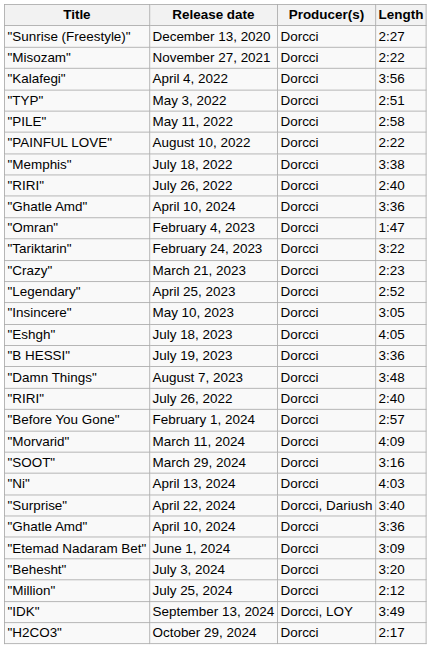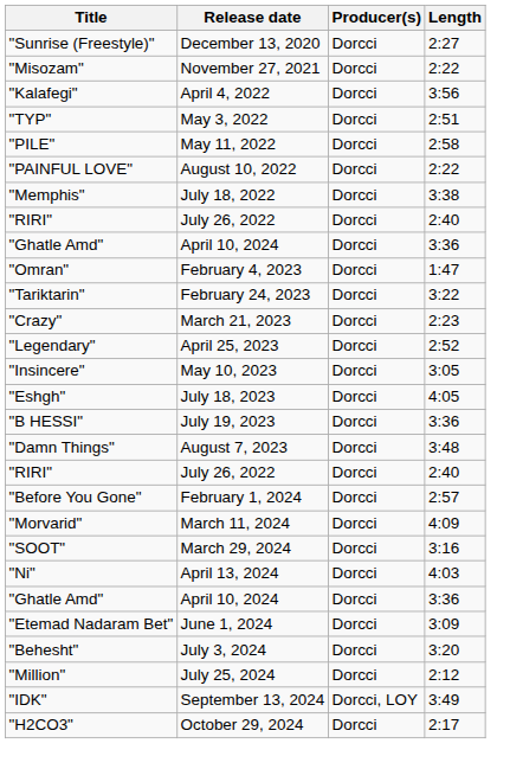 <table class="wikitable sortable">
 <tr>
 <th>Title</th>
 <th>Release date</th>
 <th>Producer(s)</th>
 <th>Length</th>
 </tr>
 <tr>
 <td>"Sunrise (Freestyle)"</td>
 <td>December 13, 2020</td>
 <td>Dorcci</td>
 <td>2:27</td>
 </tr>
 <tr>
 <td>"Misozam"</td>
 <td>November 27, 2021</td>
 <td>Dorcci</td>
 <td>2:22</td>
 </tr>
 <tr>
 <td>"Kalafegi"</td>
 <td>April 4, 2022</td>
 <td>Dorcci</td>
 <td>3:56</td>
 </tr>
 <tr>
 <td>"TYP"</td>
 <td>May 3, 2022</td>
 <td>Dorcci</td>
 <td>2:51</td>
 </tr>
 <tr>
 <td>"PILE"</td>
 <td>May 11, 2022</td>
 <td>Dorcci</td>
 <td>2:58</td>
 </tr>
 <tr>
 <td>"PAINFUL LOVE"</td>
 <td>August 10, 2022</td>
 <td>Dorcci</td>
 <td>2:22</td>
 </tr>
 <tr>
 <td>"Memphis"</td>
 <td>July 18, 2022</td>
 <td>Dorcci</td>
 <td>3:38</td>
 </tr>
 <tr>
 <td>"RIRI"</td>
 <td>July 26, 2022</td>
 <td>Dorcci</td>
 <td>2:40</td>
 </tr>
 <tr>
 <td>"Ghatle Amd"</td>
 <td>April 10, 2024</td>
 <td>Dorcci</td>
 <td>3:36</td>
 </tr>
 <tr>
 <td>"Omran"</td>
 <td>February 4, 2023</td>
 <td>Dorcci</td>
 <td>1:47</td>
 </tr>
 <tr>
 <td>"Tariktarin"</td>
 <td>February 24, 2023</td>
 <td>Dorcci</td>
 <td>3:22</td>
 </tr>
 <tr>
 <td>"Crazy"</td>
 <td>March 21, 2023</td>
 <td>Dorcci</td>
 <td>2:23</td>
 </tr>
 <tr>
 <td>"Legendary"</td>
 <td>April 25, 2023</td>
 <td>Dorcci</td>
 <td>2:52</td>
 </tr>
 <tr>
 <td>"Insincere"</td>
 <td>May 10, 2023</td>
 <td>Dorcci</td>
 <td>3:05</td>
 </tr>
 <tr>
 <td>"Eshgh"</td>
 <td>July 18, 2023</td>
 <td>Dorcci</td>
 <td>4:05</td>
 </tr>
 <tr>
 <td>"B HESSI"</td>
 <td>July 19, 2023</td>
 <td>Dorcci</td>
 <td>3:36</td>
 </tr>
 <tr>
 <td>"Damn Things"</td>
 <td>August 7, 2023</td>
 <td>Dorcci</td>
 <td>3:48</td>
 </tr>
 <tr>
 <td>"RIRI"</td>
 <td>July 26, 2022</td>
 <td>Dorcci</td>
 <td>2:40</td>
 </tr>
 <tr>
 <td>"Before You Gone"</td>
 <td>February 1, 2024</td>
 <td>Dorcci</td>
 <td>2:57</td>
 </tr>
 <tr>
 <td>"Morvarid"</td>
 <td>March 11, 2024</td>
 <td>Dorcci</td>
 <td>4:09</td>
 </tr>
 <tr>
 <td>"SOOT"</td>
 <td>March 29, 2024</td>
 <td>Dorcci</td>
 <td>3:16</td>
 </tr>
 <tr>
 <td>"Ni"</td>
 <td>April 13, 2024</td>
 <td>Dorcci</td>
 <td>4:03</td>
 </tr>
 <tr>
-<td>"Surprise"</td>
-<td>April 22, 2024</td>
-<td>Dorcci, Dariush</td>
-<td>3:40</td>
-</tr>
-<tr>
 <td>"Ghatle Amd"</td>
 <td>April 10, 2024</td>
 <td>Dorcci</td>
 <td>3:36</td>
 </tr>
 <tr>
 <td>"Etemad Nadaram Bet"</td>
 <td>June 1, 2024</td>
 <td>Dorcci</td>
 <td>3:09</td>
 </tr>
 <tr>
 <td>"Behesht"</td>
 <td>July 3, 2024</td>
 <td>Dorcci</td>
 <td>3:20</td>
 </tr>
 <tr>
 <td>"Million"</td>
 <td>July 25, 2024</td>
 <td>Dorcci</td>
 <td>2:12</td>
 </tr>
 <tr>
 <td>"IDK"</td>
 <td>September 13, 2024</td>
 <td>Dorcci, LOY</td>
 <td>3:49</td>
 </tr>
 <tr>
 <td>"H2CO3"</td>
 <td>October 29, 2024</td>
 <td>Dorcci</td>
 <td>2:17</td>
 </tr>
 </table>
